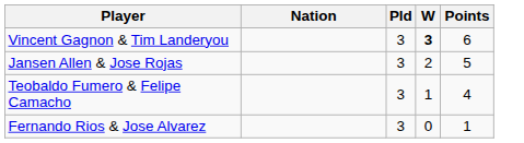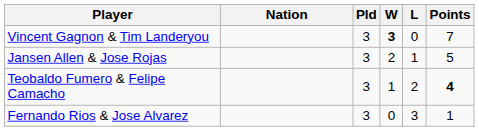 <table class="wikitable" style="text-align:center">
 <tr>
 <th width="250">Player</th>
 <th width="150">Nation</th>
 <th width="20">Pld</th>
 <th width="20">W</th>
+<th width="20">L</th>
 <th width="50">Points</th>
 </tr>
 <tr>
 <td align="left"><a href='#'>Vincent Gagnon</a> & <a href='#'>Tim Landeryou</a></td>
 <td align="left"></td>
 <td>3</td>
 <td><strong>3</strong></td>
-<td>6</td>
+<td>0</td>
+<td>7</td>
 </tr>
 <tr>
 <td align="left"><a href='#'>Jansen Allen</a> & <a href='#'>Jose Rojas</a></td>
 <td align="left"></td>
 <td>3</td>
 <td>2</td>
+<td>1</td>
 <td>5</td>
 </tr>
 <tr>
 <td align="left"><a href='#'>Teobaldo Fumero</a> & <a href='#'>Felipe Camacho</a></td>
 <td align="left"></td>
 <td>3</td>
 <td>1</td>
-<td>4</td>
+<td>2</td>
+<td><strong>4</strong></td>
 </tr>
 <tr>
 <td align="left"><a href='#'>Fernando Rios</a> & <a href='#'>Jose Alvarez</a></td>
 <td align="left"></td>
 <td>3</td>
 <td>0</td>
+<td>3</td>
 <td>1</td>
 </tr>
 </table>
